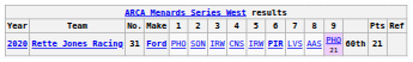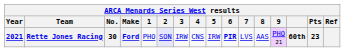 <table class="wikitable" style="text-align:center; font-size:75%">
 <tr>
 <th colspan=16><a href='#'>ARCA Menards Series West</a> results</th>
 </tr>
 <tr>
 <th>Year</th>
 <th>Team</th>
 <th>No.</th>
 <th>Make</th>
 <th>1</th>
 <th>2</th>
 <th>3</th>
 <th>4</th>
 <th>5</th>
 <th>6</th>
 <th>7</th>
 <th>8</th>
 <th>9</th>
 <th></th>
 <th>Pts</th>
 <th>Ref</th>
 </tr>
 <tr>
-<th><a href='#'>2020</a></th>
+<th><a href='#'>2021</a></th>
 <th><a href='#'>Rette Jones Racing</a></th>
-<th>31</th>
+<th>30</th>
 <th><a href='#'>Ford</a></th>
 <td><a href='#'>PHO</a></td>
-<td><a href='#'>SON</a></td>
+<td style="background: lavender;"><a href='#'>SON</a></td>
 <td><a href='#'>IRW</a></td>
 <td><a href='#'>CNS</a></td>
 <td><a href='#'>IRW</a></td>
 <td><strong><a href='#'>PIR</a></strong></td>
 <td><a href='#'>LVS</a></td>
 <td><a href='#'>AAS</a></td>
 <td style="background:#EFCFFF;"><a href='#'>PHO</a><br><small>21</small></td>
 <th>60th</th>
-<th>21</th>
+<th>23</th>
 <th></th>
 </tr>
 </table>
